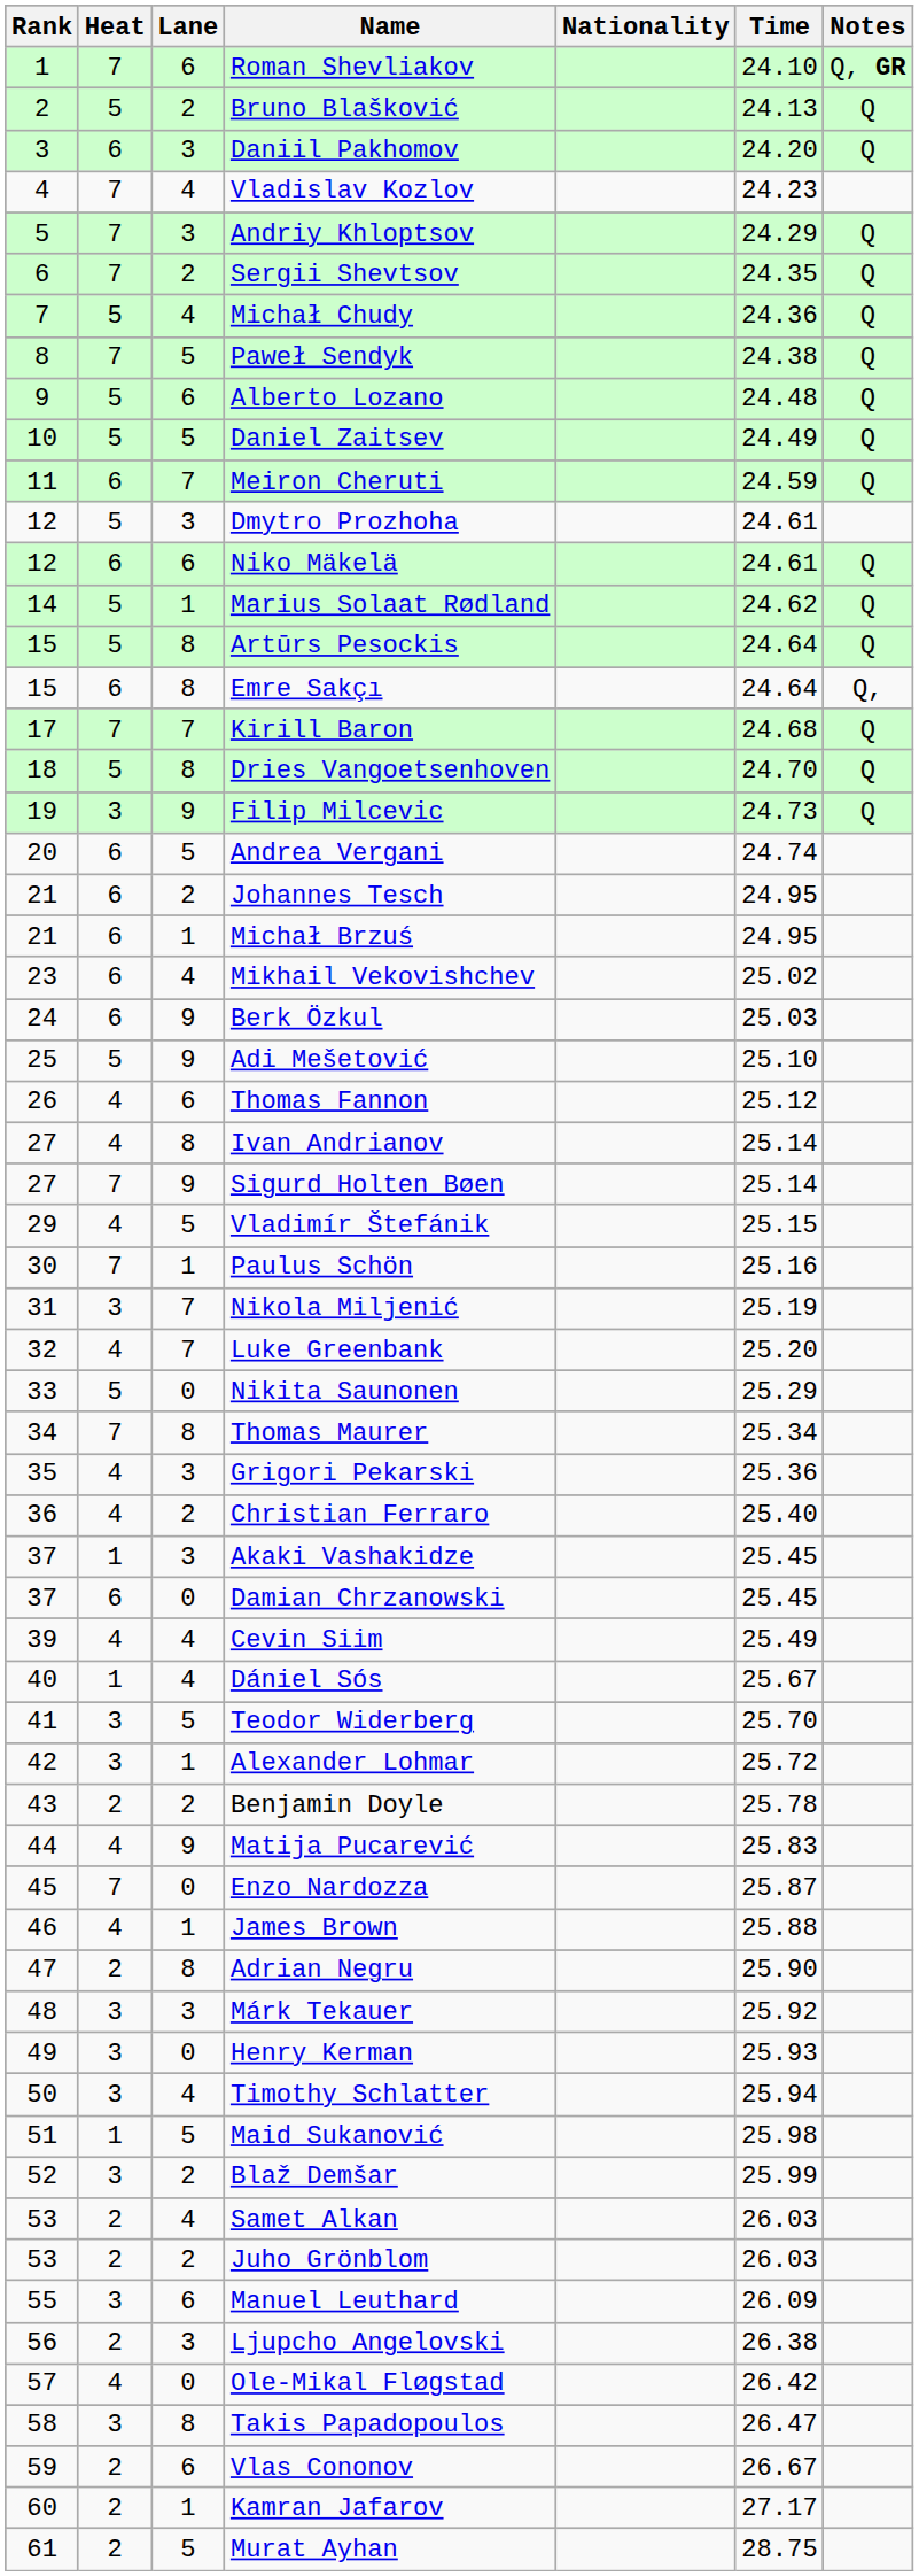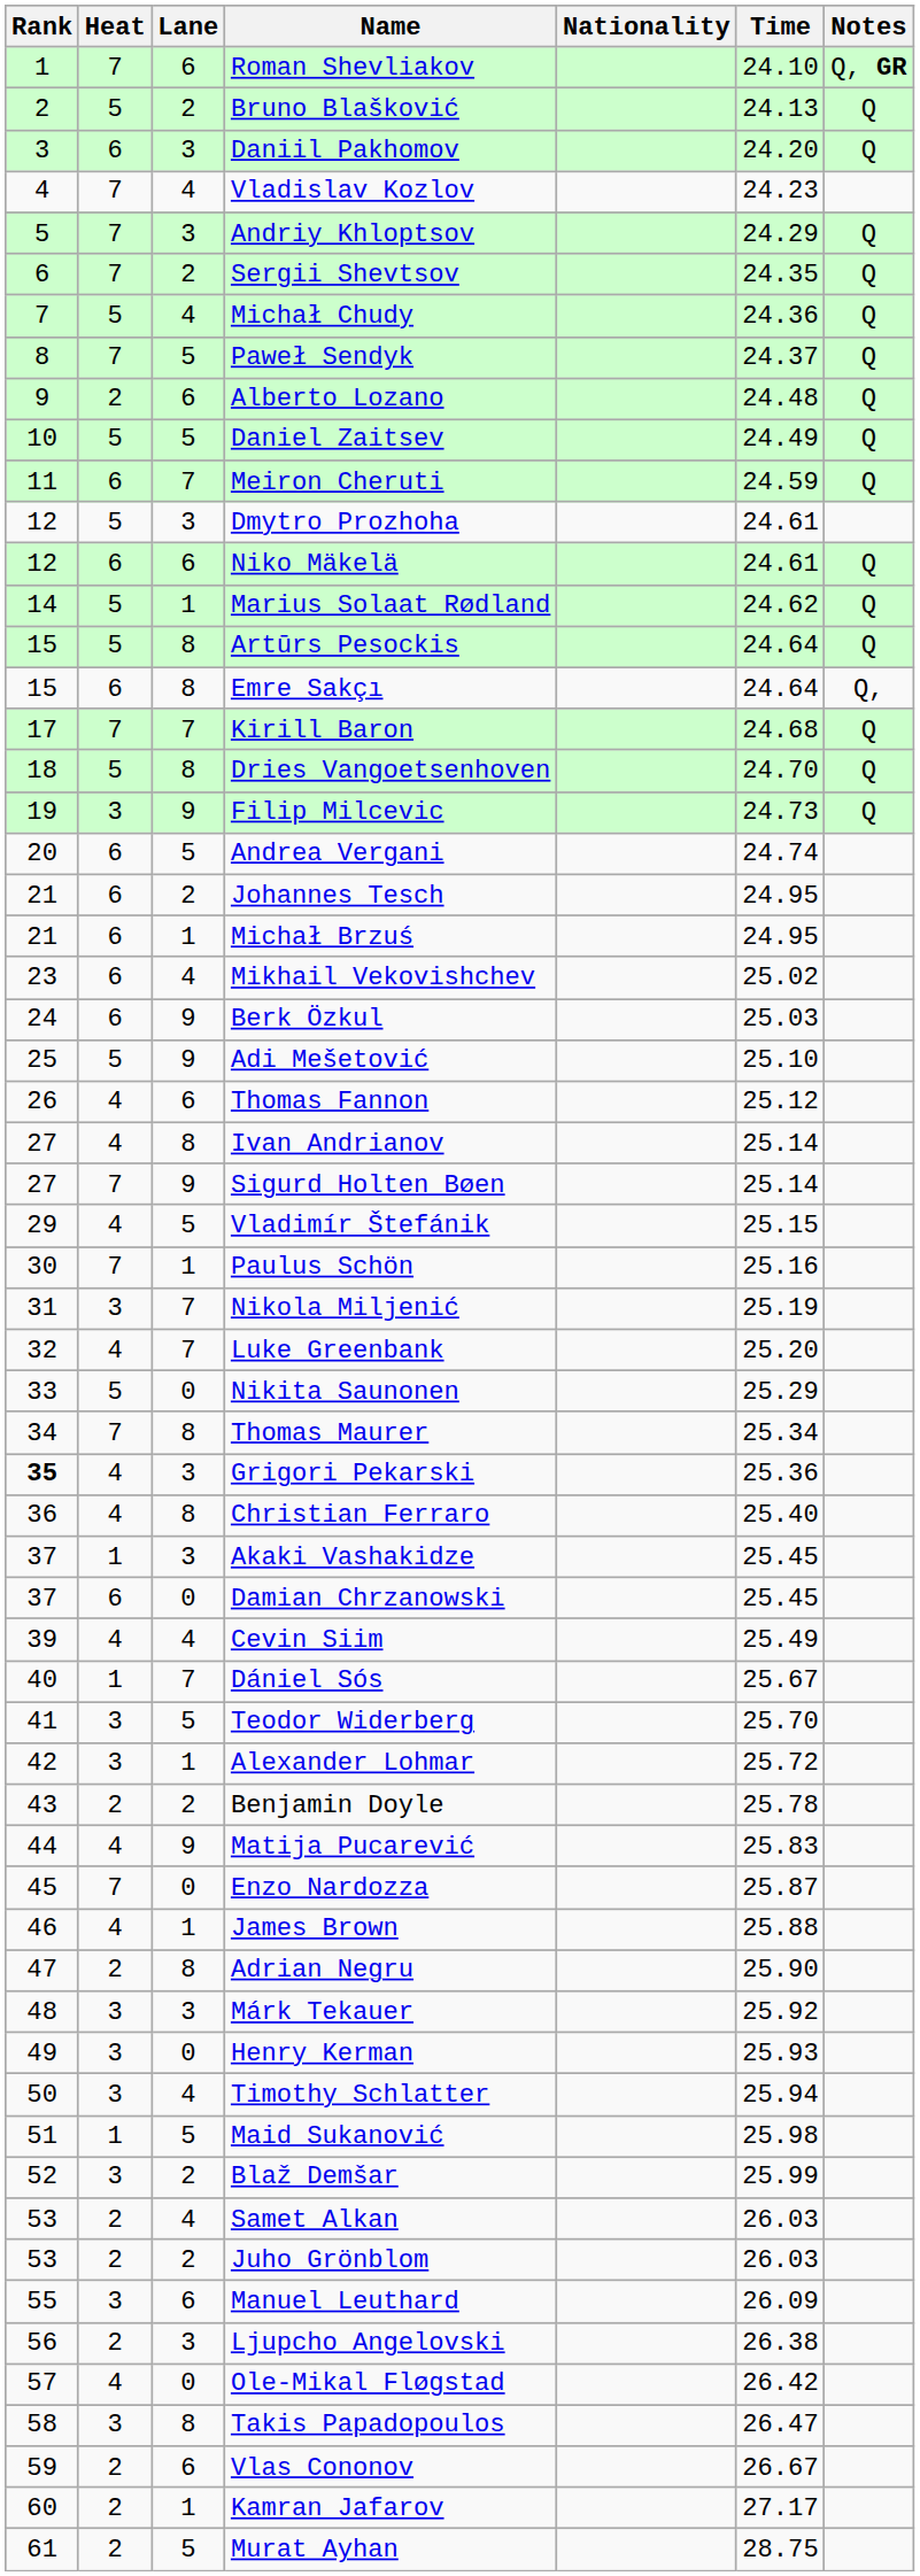 <table class="wikitable sortable" style="text-align:center">
 <tr>
 <th>Rank</th>
 <th>Heat</th>
 <th>Lane</th>
 <th>Name</th>
 <th>Nationality</th>
 <th>Time</th>
 <th>Notes</th>
 </tr>
 <tr bgcolor=ccffcc>
 <td>1</td>
 <td>7</td>
 <td>6</td>
 <td align=left><a href='#'>Roman Shevliakov</a></td>
 <td align=left></td>
 <td>24.10</td>
 <td>Q, <strong>GR</strong></td>
 </tr>
 <tr bgcolor=ccffcc>
 <td>2</td>
 <td>5</td>
 <td>2</td>
 <td align=left><a href='#'>Bruno Blašković</a></td>
 <td align=left></td>
 <td>24.13</td>
 <td>Q</td>
 </tr>
 <tr bgcolor=ccffcc>
 <td>3</td>
 <td>6</td>
 <td>3</td>
 <td align=left><a href='#'>Daniil Pakhomov</a></td>
 <td align=left></td>
 <td>24.20</td>
 <td>Q</td>
 </tr>
 <tr>
 <td>4</td>
 <td>7</td>
 <td>4</td>
 <td align=left><a href='#'>Vladislav Kozlov</a></td>
 <td align=left></td>
 <td>24.23</td>
 <td></td>
 </tr>
 <tr bgcolor=ccffcc>
 <td>5</td>
 <td>7</td>
 <td>3</td>
 <td align=left><a href='#'>Andriy Khloptsov</a></td>
 <td align=left></td>
 <td>24.29</td>
 <td>Q</td>
 </tr>
 <tr bgcolor=ccffcc>
 <td>6</td>
 <td>7</td>
 <td>2</td>
 <td align=left><a href='#'>Sergii Shevtsov</a></td>
 <td align=left></td>
 <td>24.35</td>
 <td>Q</td>
 </tr>
 <tr bgcolor=ccffcc>
 <td>7</td>
 <td>5</td>
 <td>4</td>
 <td align=left><a href='#'>Michał Chudy</a></td>
 <td align=left></td>
 <td>24.36</td>
 <td>Q</td>
 </tr>
 <tr bgcolor=ccffcc>
 <td>8</td>
 <td>7</td>
 <td>5</td>
 <td align=left><a href='#'>Paweł Sendyk</a></td>
 <td align=left></td>
-<td>24.38</td>
+<td>24.37</td>
 <td>Q</td>
 </tr>
 <tr bgcolor=ccffcc>
 <td>9</td>
-<td>5</td>
+<td>2</td>
 <td>6</td>
 <td align=left><a href='#'>Alberto Lozano</a></td>
 <td align=left></td>
 <td>24.48</td>
 <td>Q</td>
 </tr>
 <tr bgcolor=ccffcc>
 <td>10</td>
 <td>5</td>
 <td>5</td>
 <td align=left><a href='#'>Daniel Zaitsev</a></td>
 <td align=left></td>
 <td>24.49</td>
 <td>Q</td>
 </tr>
 <tr bgcolor=ccffcc>
 <td>11</td>
 <td>6</td>
 <td>7</td>
 <td align=left><a href='#'>Meiron Cheruti</a></td>
 <td align=left></td>
 <td>24.59</td>
 <td>Q</td>
 </tr>
 <tr>
 <td>12</td>
 <td>5</td>
 <td>3</td>
 <td align=left><a href='#'>Dmytro Prozhoha</a></td>
 <td align=left></td>
 <td>24.61</td>
 <td></td>
 </tr>
 <tr bgcolor=ccffcc>
 <td>12</td>
 <td>6</td>
 <td>6</td>
 <td align=left><a href='#'>Niko Mäkelä</a></td>
 <td align=left></td>
 <td>24.61</td>
 <td>Q</td>
 </tr>
 <tr bgcolor=ccffcc>
 <td>14</td>
 <td>5</td>
 <td>1</td>
 <td align=left><a href='#'>Marius Solaat Rødland</a></td>
 <td align=left></td>
 <td>24.62</td>
 <td>Q</td>
 </tr>
 <tr bgcolor=ccffcc>
 <td>15</td>
 <td>5</td>
 <td>8</td>
 <td align=left><a href='#'>Artūrs Pesockis</a></td>
 <td align=left></td>
 <td>24.64</td>
 <td>Q</td>
 </tr>
 <tr>
 <td>15</td>
 <td>6</td>
 <td>8</td>
 <td align=left><a href='#'>Emre Sakçı</a></td>
 <td align=left></td>
 <td>24.64</td>
 <td>Q, </td>
 </tr>
 <tr bgcolor=ccffcc>
 <td>17</td>
 <td>7</td>
 <td>7</td>
 <td align=left><a href='#'>Kirill Baron</a></td>
 <td align=left></td>
 <td>24.68</td>
 <td>Q</td>
 </tr>
 <tr bgcolor=ccffcc>
 <td>18</td>
 <td>5</td>
 <td>8</td>
 <td align=left><a href='#'>Dries Vangoetsenhoven</a></td>
 <td align=left></td>
 <td>24.70</td>
 <td>Q</td>
 </tr>
 <tr bgcolor=ccffcc>
 <td>19</td>
 <td>3</td>
 <td>9</td>
 <td align=left><a href='#'>Filip Milcevic</a></td>
 <td align=left></td>
 <td>24.73</td>
 <td>Q</td>
 </tr>
 <tr>
 <td>20</td>
 <td>6</td>
 <td>5</td>
 <td align=left><a href='#'>Andrea Vergani</a></td>
 <td align=left></td>
 <td>24.74</td>
 <td></td>
 </tr>
 <tr>
 <td>21</td>
 <td>6</td>
 <td>2</td>
 <td align=left><a href='#'>Johannes Tesch</a></td>
 <td align=left></td>
 <td>24.95</td>
 <td></td>
 </tr>
 <tr>
 <td>21</td>
 <td>6</td>
 <td>1</td>
 <td align=left><a href='#'>Michał Brzuś</a></td>
 <td align=left></td>
 <td>24.95</td>
 <td></td>
 </tr>
 <tr>
 <td>23</td>
 <td>6</td>
 <td>4</td>
 <td align=left><a href='#'>Mikhail Vekovishchev</a></td>
 <td align=left></td>
 <td>25.02</td>
 <td></td>
 </tr>
 <tr>
 <td>24</td>
 <td>6</td>
 <td>9</td>
 <td align=left><a href='#'>Berk Özkul</a></td>
 <td align=left></td>
 <td>25.03</td>
 <td></td>
 </tr>
 <tr>
 <td>25</td>
 <td>5</td>
 <td>9</td>
 <td align=left><a href='#'>Adi Mešetović</a></td>
 <td align=left></td>
 <td>25.10</td>
 <td></td>
 </tr>
 <tr>
 <td>26</td>
 <td>4</td>
 <td>6</td>
 <td align=left><a href='#'>Thomas Fannon</a></td>
 <td align=left></td>
 <td>25.12</td>
 <td></td>
 </tr>
 <tr>
 <td>27</td>
 <td>4</td>
 <td>8</td>
 <td align=left><a href='#'>Ivan Andrianov</a></td>
 <td align=left></td>
 <td>25.14</td>
 <td></td>
 </tr>
 <tr>
 <td>27</td>
 <td>7</td>
 <td>9</td>
 <td align=left><a href='#'>Sigurd Holten Bøen</a></td>
 <td align=left></td>
 <td>25.14</td>
 <td></td>
 </tr>
 <tr>
 <td>29</td>
 <td>4</td>
 <td>5</td>
 <td align=left><a href='#'>Vladimír Štefánik</a></td>
 <td align=left></td>
 <td>25.15</td>
 <td></td>
 </tr>
 <tr>
 <td>30</td>
 <td>7</td>
 <td>1</td>
 <td align=left><a href='#'>Paulus Schön</a></td>
 <td align=left></td>
 <td>25.16</td>
 <td></td>
 </tr>
 <tr>
 <td>31</td>
 <td>3</td>
 <td>7</td>
 <td align=left><a href='#'>Nikola Miljenić</a></td>
 <td align=left></td>
 <td>25.19</td>
 <td></td>
 </tr>
 <tr>
 <td>32</td>
 <td>4</td>
 <td>7</td>
 <td align=left><a href='#'>Luke Greenbank</a></td>
 <td align=left></td>
 <td>25.20</td>
 <td></td>
 </tr>
 <tr>
 <td>33</td>
 <td>5</td>
 <td>0</td>
 <td align=left><a href='#'>Nikita Saunonen</a></td>
 <td align=left></td>
 <td>25.29</td>
 <td></td>
 </tr>
 <tr>
 <td>34</td>
 <td>7</td>
 <td>8</td>
 <td align=left><a href='#'>Thomas Maurer</a></td>
 <td align=left></td>
 <td>25.34</td>
 <td></td>
 </tr>
 <tr>
-<td>35</td>
+<td><strong>35</strong></td>
 <td>4</td>
 <td>3</td>
 <td align=left><a href='#'>Grigori Pekarski</a></td>
 <td align=left></td>
 <td>25.36</td>
 <td></td>
 </tr>
 <tr>
 <td>36</td>
 <td>4</td>
-<td>2</td>
+<td>8</td>
 <td align=left><a href='#'>Christian Ferraro</a></td>
 <td align=left></td>
 <td>25.40</td>
 <td></td>
 </tr>
 <tr>
 <td>37</td>
 <td>1</td>
 <td>3</td>
 <td align=left><a href='#'>Akaki Vashakidze</a></td>
 <td align=left></td>
 <td>25.45</td>
 <td></td>
 </tr>
 <tr>
 <td>37</td>
 <td>6</td>
 <td>0</td>
 <td align=left><a href='#'>Damian Chrzanowski</a></td>
 <td align=left></td>
 <td>25.45</td>
 <td></td>
 </tr>
 <tr>
 <td>39</td>
 <td>4</td>
 <td>4</td>
 <td align=left><a href='#'>Cevin Siim</a></td>
 <td align=left></td>
 <td>25.49</td>
 <td></td>
 </tr>
 <tr>
 <td>40</td>
 <td>1</td>
-<td>4</td>
+<td>7</td>
 <td align=left><a href='#'>Dániel Sós</a></td>
 <td align=left></td>
 <td>25.67</td>
 <td></td>
 </tr>
 <tr>
 <td>41</td>
 <td>3</td>
 <td>5</td>
 <td align=left><a href='#'>Teodor Widerberg</a></td>
 <td align=left></td>
 <td>25.70</td>
 <td></td>
 </tr>
 <tr>
 <td>42</td>
 <td>3</td>
 <td>1</td>
 <td align=left><a href='#'>Alexander Lohmar</a></td>
 <td align=left></td>
 <td>25.72</td>
 <td></td>
 </tr>
 <tr>
 <td>43</td>
 <td>2</td>
 <td>2</td>
 <td align=left>Benjamin Doyle</td>
 <td align=left></td>
 <td>25.78</td>
 <td></td>
 </tr>
 <tr>
 <td>44</td>
 <td>4</td>
 <td>9</td>
 <td align=left><a href='#'>Matija Pucarević</a></td>
 <td align=left></td>
 <td>25.83</td>
 <td></td>
 </tr>
 <tr>
 <td>45</td>
 <td>7</td>
 <td>0</td>
 <td align=left><a href='#'>Enzo Nardozza</a></td>
 <td align=left></td>
 <td>25.87</td>
 <td></td>
 </tr>
 <tr>
 <td>46</td>
 <td>4</td>
 <td>1</td>
 <td align=left><a href='#'>James Brown</a></td>
 <td align=left></td>
 <td>25.88</td>
 <td></td>
 </tr>
 <tr>
 <td>47</td>
 <td>2</td>
 <td>8</td>
 <td align=left><a href='#'>Adrian Negru</a></td>
 <td align=left></td>
 <td>25.90</td>
 <td></td>
 </tr>
 <tr>
 <td>48</td>
 <td>3</td>
 <td>3</td>
 <td align=left><a href='#'>Márk Tekauer</a></td>
 <td align=left></td>
 <td>25.92</td>
 <td></td>
 </tr>
 <tr>
 <td>49</td>
 <td>3</td>
 <td>0</td>
 <td align=left><a href='#'>Henry Kerman</a></td>
 <td align=left></td>
 <td>25.93</td>
 <td></td>
 </tr>
 <tr>
 <td>50</td>
 <td>3</td>
 <td>4</td>
 <td align=left><a href='#'>Timothy Schlatter</a></td>
 <td align=left></td>
 <td>25.94</td>
 <td></td>
 </tr>
 <tr>
 <td>51</td>
 <td>1</td>
 <td>5</td>
 <td align=left><a href='#'>Maid Sukanović</a></td>
 <td align=left></td>
 <td>25.98</td>
 <td></td>
 </tr>
 <tr>
 <td>52</td>
 <td>3</td>
 <td>2</td>
 <td align=left><a href='#'>Blaž Demšar</a></td>
 <td align=left></td>
 <td>25.99</td>
 <td></td>
 </tr>
 <tr>
 <td>53</td>
 <td>2</td>
 <td>4</td>
 <td align=left><a href='#'>Samet Alkan</a></td>
 <td align=left></td>
 <td>26.03</td>
 <td></td>
 </tr>
 <tr>
 <td>53</td>
 <td>2</td>
 <td>2</td>
 <td align=left><a href='#'>Juho Grönblom</a></td>
 <td align=left></td>
 <td>26.03</td>
 <td></td>
 </tr>
 <tr>
 <td>55</td>
 <td>3</td>
 <td>6</td>
 <td align=left><a href='#'>Manuel Leuthard</a></td>
 <td align=left></td>
 <td>26.09</td>
 <td></td>
 </tr>
 <tr>
 <td>56</td>
 <td>2</td>
 <td>3</td>
 <td align=left><a href='#'>Ljupcho Angelovski</a></td>
 <td align=left></td>
 <td>26.38</td>
 <td></td>
 </tr>
 <tr>
 <td>57</td>
 <td>4</td>
 <td>0</td>
 <td align=left><a href='#'>Ole-Mikal Fløgstad</a></td>
 <td align=left></td>
 <td>26.42</td>
 <td></td>
 </tr>
 <tr>
 <td>58</td>
 <td>3</td>
 <td>8</td>
 <td align=left><a href='#'>Takis Papadopoulos</a></td>
 <td align=left></td>
 <td>26.47</td>
 <td></td>
 </tr>
 <tr>
 <td>59</td>
 <td>2</td>
 <td>6</td>
 <td align=left><a href='#'>Vlas Cononov</a></td>
 <td align=left></td>
 <td>26.67</td>
 <td></td>
 </tr>
 <tr>
 <td>60</td>
 <td>2</td>
 <td>1</td>
 <td align=left><a href='#'>Kamran Jafarov</a></td>
 <td align=left></td>
 <td>27.17</td>
 <td></td>
 </tr>
 <tr>
 <td>61</td>
 <td>2</td>
 <td>5</td>
 <td align=left><a href='#'>Murat Ayhan</a></td>
 <td align=left></td>
 <td>28.75</td>
 <td></td>
 </tr>
 </table>
